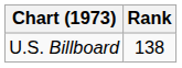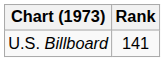 <table class="wikitable">
 <tr>
 <th align="left">Chart (1973)</th>
 <th style="text-align:center;">Rank</th>
 </tr>
 <tr>
 <td>U.S. <em>Billboard</em> </td>
-<td style="text-align:center;">138</td>
+<td style="text-align:center;">141</td>
 </tr>
 </table>
